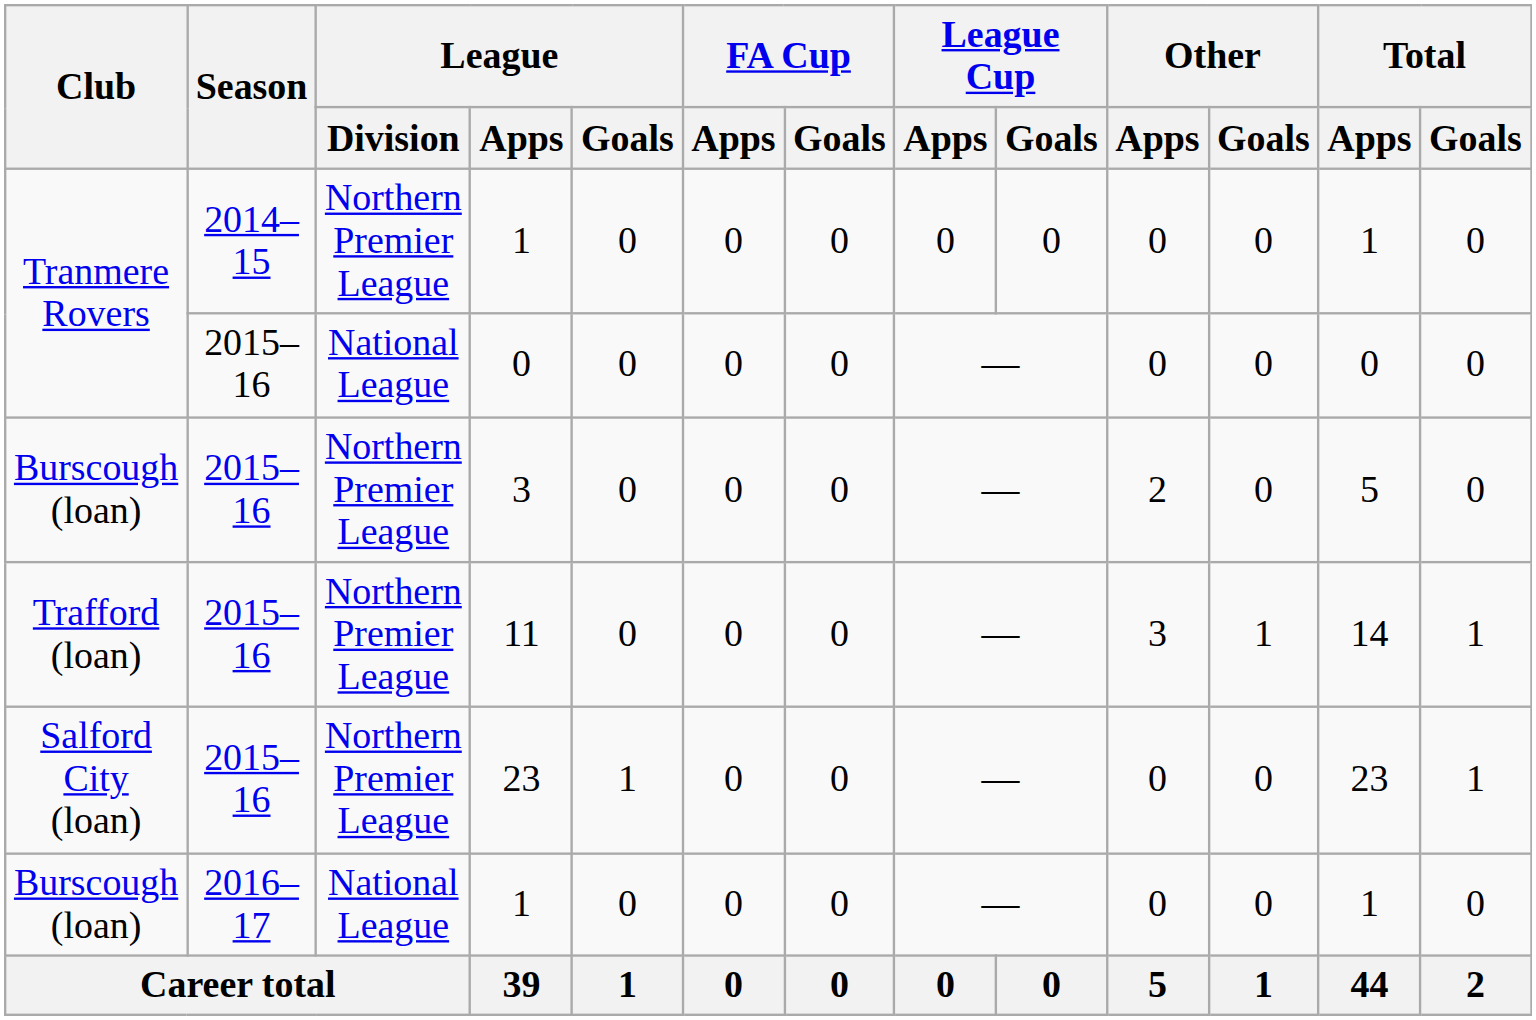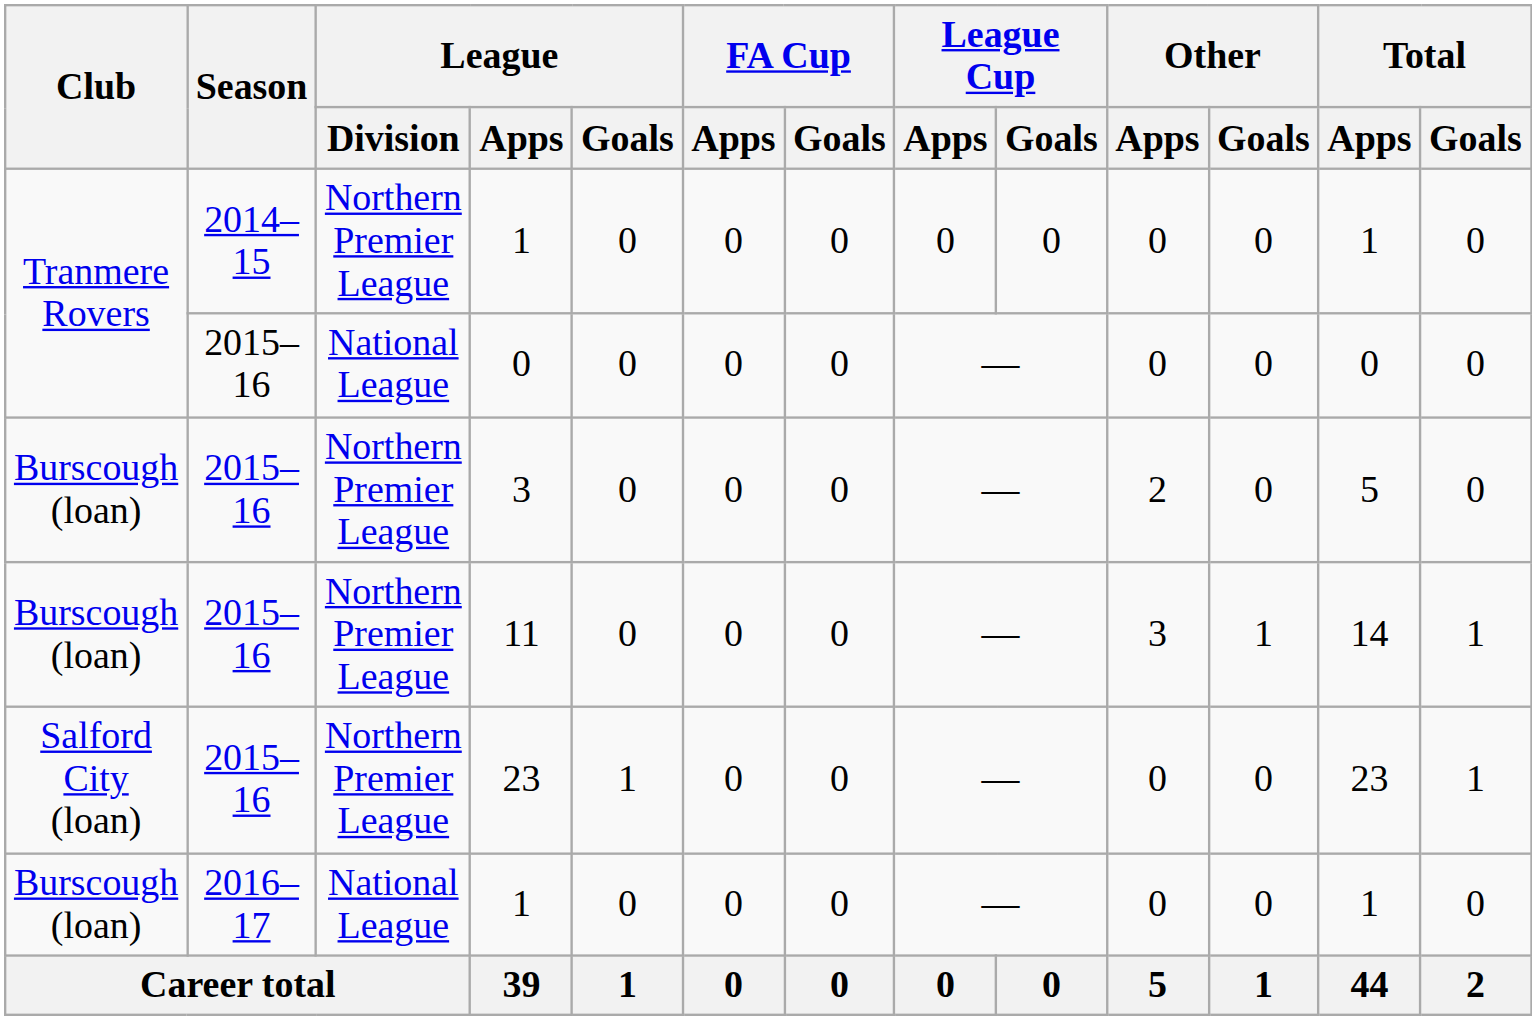 <table class="wikitable" style="text-align: center;">
 <tr>
 <th rowspan="2">Club</th>
 <th rowspan="2">Season</th>
 <th colspan="3">League</th>
 <th colspan="2"><a href='#'>FA Cup</a></th>
 <th colspan="2"><a href='#'>League Cup</a></th>
 <th colspan="2">Other</th>
 <th colspan="2">Total</th>
 </tr>
 <tr>
 <th>Division</th>
 <th>Apps</th>
 <th>Goals</th>
 <th>Apps</th>
 <th>Goals</th>
 <th>Apps</th>
 <th>Goals</th>
 <th>Apps</th>
 <th>Goals</th>
 <th>Apps</th>
 <th>Goals</th>
 </tr>
 <tr>
 <td rowspan="2" valign="center"><a href='#'>Tranmere Rovers</a></td>
 <td><a href='#'>2014–15</a></td>
 <td><a href='#'>Northern Premier League</a></td>
 <td>1</td>
 <td>0</td>
 <td>0</td>
 <td>0</td>
 <td>0</td>
 <td>0</td>
 <td>0</td>
 <td>0</td>
 <td>1</td>
 <td>0</td>
 </tr>
 <tr>
 <td>2015–16</td>
 <td><a href='#'>National League</a></td>
 <td>0</td>
 <td>0</td>
 <td>0</td>
 <td>0</td>
 <td colspan="2">—</td>
 <td>0</td>
 <td>0</td>
 <td>0</td>
 <td>0</td>
 </tr>
 <tr>
 <td valign="center"><a href='#'>Burscough</a> (loan)</td>
 <td><a href='#'>2015–16</a></td>
 <td><a href='#'>Northern Premier League</a></td>
 <td>3</td>
 <td>0</td>
 <td>0</td>
 <td>0</td>
 <td colspan="2">—</td>
 <td>2</td>
 <td>0</td>
 <td>5</td>
 <td>0</td>
 </tr>
 <tr>
-<td valign="center"><a href='#'>Trafford</a> (loan)</td>
+<td valign="center"><a href='#'>Burscough</a> (loan)</td>
 <td><a href='#'>2015–16</a></td>
 <td><a href='#'>Northern Premier League</a></td>
 <td>11</td>
 <td>0</td>
 <td>0</td>
 <td>0</td>
 <td colspan="2">—</td>
 <td>3</td>
 <td>1</td>
 <td>14</td>
 <td>1</td>
 </tr>
 <tr>
 <td valign="center"><a href='#'>Salford City</a> (loan)</td>
 <td><a href='#'>2015–16</a></td>
 <td><a href='#'>Northern Premier League</a></td>
 <td>23</td>
 <td>1</td>
 <td>0</td>
 <td>0</td>
 <td colspan="2">—</td>
 <td>0</td>
 <td>0</td>
 <td>23</td>
 <td>1</td>
 </tr>
 <tr>
 <td valign="center"><a href='#'>Burscough</a> (loan)</td>
 <td><a href='#'>2016–17</a></td>
 <td><a href='#'>National League</a></td>
 <td>1</td>
 <td>0</td>
 <td>0</td>
 <td>0</td>
 <td colspan="2">—</td>
 <td>0</td>
 <td>0</td>
 <td>1</td>
 <td>0</td>
 </tr>
 <tr>
 <th colspan=3>Career total</th>
 <th>39</th>
 <th>1</th>
 <th>0</th>
 <th>0</th>
 <th>0</th>
 <th>0</th>
 <th>5</th>
 <th>1</th>
 <th>44</th>
 <th>2</th>
 </tr>
 </table>
